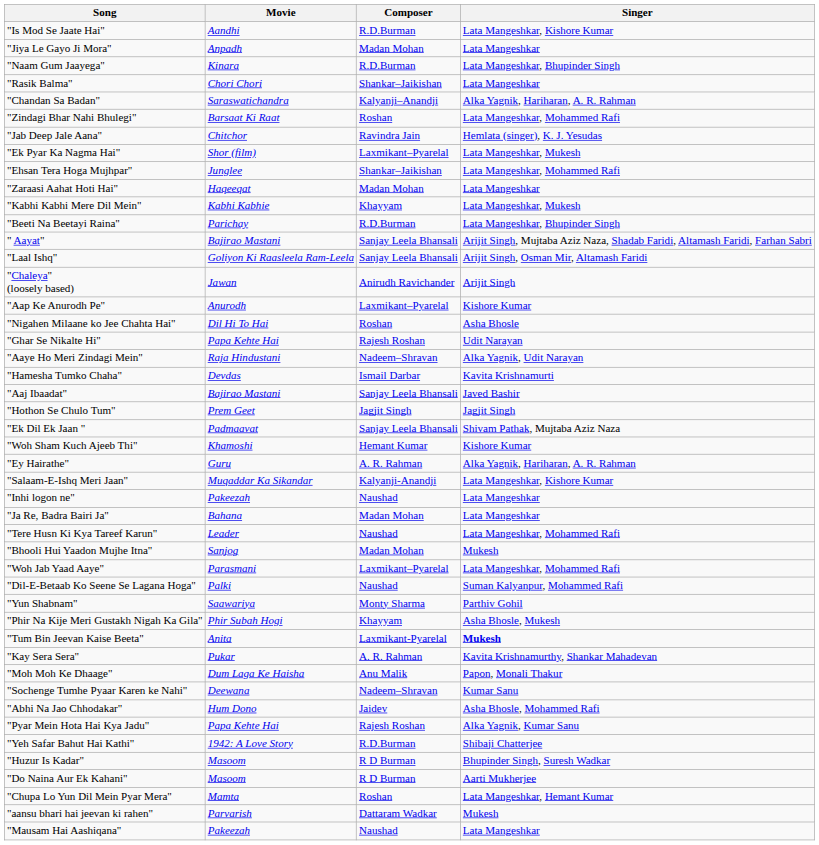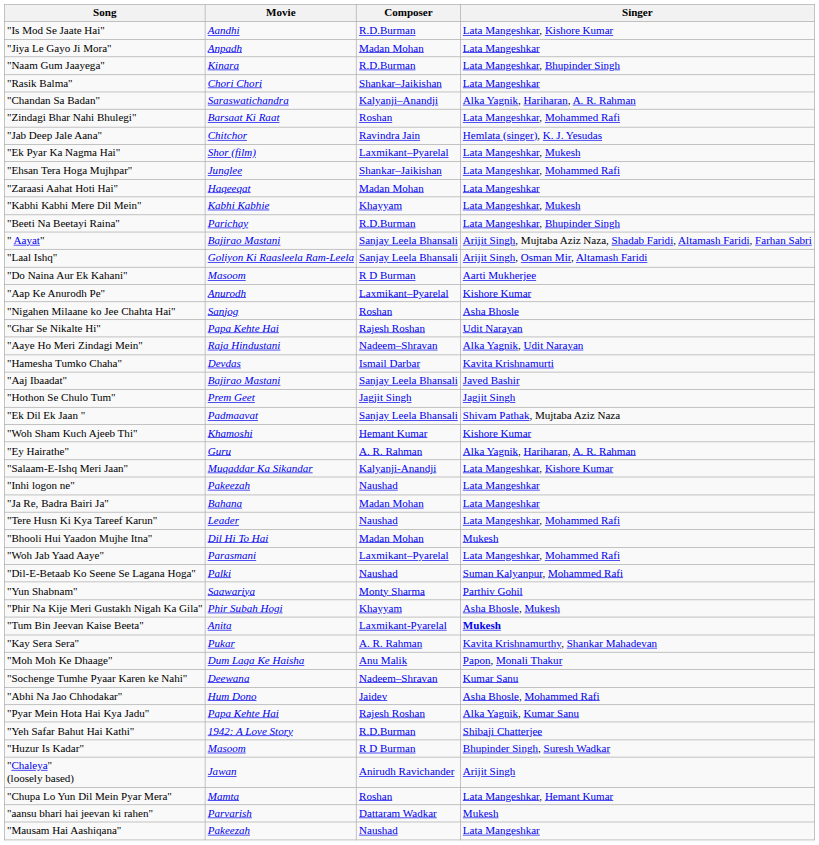 <table class="wikitable">
 <tr>
 <th>Song</th>
 <th>Movie</th>
 <th>Composer</th>
 <th>Singer</th>
 </tr>
 <tr>
 <td>"Is Mod Se Jaate Hai"</td>
 <td><em><a href='#'>Aandhi</a></em></td>
 <td><a href='#'>R.D.Burman</a></td>
 <td><a href='#'>Lata Mangeshkar</a>, <a href='#'>Kishore Kumar</a></td>
 </tr>
 <tr>
 <td>"Jiya Le Gayo Ji Mora"</td>
 <td><em><a href='#'>Anpadh</a></em></td>
 <td><a href='#'>Madan Mohan</a></td>
 <td><a href='#'>Lata Mangeshkar</a></td>
 </tr>
 <tr>
 <td>"Naam Gum Jaayega"</td>
 <td><em> <a href='#'>Kinara</a></em></td>
 <td><a href='#'>R.D.Burman</a></td>
 <td><a href='#'>Lata Mangeshkar</a>, <a href='#'>Bhupinder Singh</a></td>
 </tr>
 <tr>
 <td>"Rasik Balma"</td>
 <td><em><a href='#'>Chori Chori</a></em></td>
 <td><a href='#'>Shankar–Jaikishan</a></td>
 <td><a href='#'>Lata Mangeshkar</a></td>
 </tr>
 <tr>
 <td>"Chandan Sa Badan"</td>
 <td><em> <a href='#'>Saraswatichandra</a></em></td>
 <td><a href='#'>Kalyanji–Anandji</a></td>
 <td><a href='#'>Alka Yagnik</a>, <a href='#'>Hariharan</a>, <a href='#'>A. R. Rahman</a></td>
 </tr>
 <tr>
 <td>"Zindagi Bhar Nahi Bhulegi"</td>
 <td><em><a href='#'>Barsaat Ki Raat</a></em></td>
 <td><a href='#'>Roshan</a></td>
 <td><a href='#'>Lata Mangeshkar</a>, <a href='#'>Mohammed Rafi</a></td>
 </tr>
 <tr>
 <td>"Jab Deep Jale Aana"</td>
 <td><em><a href='#'>Chitchor</a></em></td>
 <td><a href='#'>Ravindra Jain</a></td>
 <td><a href='#'>Hemlata (singer)</a>, <a href='#'>K. J. Yesudas</a></td>
 </tr>
 <tr>
 <td>"Ek Pyar Ka Nagma Hai"</td>
 <td><em><a href='#'>Shor (film)</a></em></td>
 <td><a href='#'>Laxmikant–Pyarelal</a></td>
 <td><a href='#'>Lata Mangeshkar</a>, <a href='#'>Mukesh</a></td>
 </tr>
 <tr>
 <td>"Ehsan Tera Hoga Mujhpar"</td>
 <td><em> <a href='#'>Junglee</a></em></td>
 <td><a href='#'>Shankar–Jaikishan</a></td>
 <td><a href='#'>Lata Mangeshkar</a>, <a href='#'>Mohammed Rafi</a></td>
 </tr>
 <tr>
 <td>"Zaraasi Aahat Hoti Hai"</td>
 <td><em> <a href='#'>Haqeeqat</a></em></td>
 <td><a href='#'>Madan Mohan</a></td>
 <td><a href='#'>Lata Mangeshkar</a></td>
 </tr>
 <tr>
 <td>"Kabhi Kabhi Mere Dil Mein"</td>
 <td><em><a href='#'>Kabhi Kabhie</a></em></td>
 <td><a href='#'>Khayyam</a></td>
 <td><a href='#'>Lata Mangeshkar</a>, <a href='#'>Mukesh</a></td>
 </tr>
 <tr>
 <td>"Beeti Na Beetayi Raina"</td>
 <td><em> <a href='#'>Parichay</a></em></td>
 <td><a href='#'>R.D.Burman</a></td>
 <td><a href='#'>Lata Mangeshkar</a>, <a href='#'>Bhupinder Singh</a></td>
 </tr>
 <tr>
 <td>" <a href='#'>Aayat</a>"</td>
 <td><em><a href='#'>Bajirao Mastani</a></em></td>
 <td><a href='#'>Sanjay Leela Bhansali</a></td>
 <td><a href='#'>Arijit Singh</a>, Mujtaba Aziz Naza, <a href='#'>Shadab Faridi</a>, <a href='#'>Altamash Faridi</a>, <a href='#'>Farhan Sabri</a></td>
 </tr>
 <tr>
 <td>"Laal Ishq"</td>
 <td><em><a href='#'>Goliyon Ki Raasleela Ram-Leela</a></em></td>
 <td><a href='#'>Sanjay Leela Bhansali</a></td>
 <td><a href='#'>Arijit Singh</a>, <a href='#'>Osman Mir</a>, <a href='#'>Altamash Faridi</a></td>
 </tr>
 <tr>
-<td>"<a href='#'>Chaleya</a>"<br>(loosely based)</td>
-<td><em><a href='#'>Jawan</a></em></td>
-<td><a href='#'>Anirudh Ravichander</a></td>
-<td><a href='#'>Arijit Singh</a></td>
+<td>"Do Naina Aur Ek Kahani"</td>
+<td><em><a href='#'>Masoom</a></em></td>
+<td><a href='#'>R D Burman</a></td>
+<td><a href='#'>Aarti Mukherjee</a></td>
 </tr>
 <tr>
 <td>"Aap Ke Anurodh Pe"</td>
 <td><em><a href='#'>Anurodh</a></em></td>
 <td><a href='#'>Laxmikant–Pyarelal</a></td>
 <td><a href='#'>Kishore Kumar</a></td>
 </tr>
 <tr>
 <td>"Nigahen Milaane ko Jee Chahta Hai"</td>
-<td><em> <a href='#'>Dil Hi To Hai</a></em></td>
+<td><em><a href='#'>Sanjog</a></em></td>
 <td><a href='#'>Roshan</a></td>
 <td><a href='#'>Asha Bhosle</a></td>
 </tr>
 <tr>
 <td>"Ghar Se Nikalte Hi"</td>
 <td><em><a href='#'>Papa Kehte Hai</a></em></td>
 <td><a href='#'>Rajesh Roshan</a></td>
 <td><a href='#'>Udit Narayan</a></td>
 </tr>
 <tr>
 <td>"Aaye Ho Meri Zindagi Mein"</td>
 <td><em><a href='#'>Raja Hindustani</a></em></td>
 <td><a href='#'>Nadeem–Shravan</a></td>
 <td><a href='#'>Alka Yagnik</a>, <a href='#'>Udit Narayan</a></td>
 </tr>
 <tr>
 <td>"Hamesha Tumko Chaha"</td>
 <td><em> <a href='#'>Devdas</a></em></td>
 <td><a href='#'>Ismail Darbar</a></td>
 <td><a href='#'>Kavita Krishnamurti</a></td>
 </tr>
 <tr>
 <td>"Aaj Ibaadat"</td>
 <td><em><a href='#'>Bajirao Mastani</a></em></td>
 <td><a href='#'>Sanjay Leela Bhansali</a></td>
 <td><a href='#'>Javed Bashir</a></td>
 </tr>
 <tr>
 <td>"Hothon Se Chulo Tum"</td>
 <td><em><a href='#'>Prem Geet</a></em></td>
 <td><a href='#'>Jagjit Singh</a></td>
 <td><a href='#'>Jagjit Singh</a></td>
 </tr>
 <tr>
 <td>"Ek Dil Ek Jaan "</td>
 <td><em><a href='#'>Padmaavat</a></em></td>
 <td><a href='#'>Sanjay Leela Bhansali</a></td>
 <td><a href='#'>Shivam Pathak</a>, Mujtaba Aziz Naza</td>
 </tr>
 <tr>
 <td>"Woh Sham Kuch Ajeeb Thi"</td>
 <td><em><a href='#'>Khamoshi</a></em></td>
 <td><a href='#'>Hemant Kumar</a></td>
 <td><a href='#'>Kishore Kumar</a></td>
 </tr>
 <tr>
 <td>"Ey Hairathe"</td>
 <td><em><a href='#'>Guru</a></em></td>
 <td><a href='#'>A. R. Rahman</a></td>
 <td><a href='#'>Alka Yagnik</a>, <a href='#'>Hariharan</a>, <a href='#'>A. R. Rahman</a></td>
 </tr>
 <tr>
 <td>"Salaam-E-Ishq Meri Jaan"</td>
 <td><em><a href='#'>Muqaddar Ka Sikandar</a></em></td>
 <td><a href='#'>Kalyanji-Anandji</a></td>
 <td><a href='#'>Lata Mangeshkar</a>, <a href='#'>Kishore Kumar</a></td>
 </tr>
 <tr>
 <td>"Inhi logon ne"</td>
 <td><em><a href='#'>Pakeezah</a></em></td>
 <td><a href='#'>Naushad</a></td>
 <td><a href='#'>Lata Mangeshkar</a></td>
 </tr>
 <tr>
 <td>"Ja Re, Badra Bairi Ja"</td>
 <td><em><a href='#'>Bahana</a></em></td>
 <td><a href='#'>Madan Mohan</a></td>
 <td><a href='#'>Lata Mangeshkar</a></td>
 </tr>
 <tr>
 <td>"Tere Husn Ki Kya Tareef Karun"</td>
 <td><em><a href='#'>Leader</a></em></td>
 <td><a href='#'>Naushad</a></td>
 <td><a href='#'>Lata Mangeshkar</a>, <a href='#'>Mohammed Rafi</a></td>
 </tr>
 <tr>
 <td>"Bhooli Hui Yaadon Mujhe Itna"</td>
-<td><em><a href='#'>Sanjog</a></em></td>
+<td><em> <a href='#'>Dil Hi To Hai</a></em></td>
 <td><a href='#'>Madan Mohan</a></td>
 <td><a href='#'>Mukesh</a></td>
 </tr>
 <tr>
 <td>"Woh Jab Yaad Aaye"</td>
 <td><em><a href='#'>Parasmani</a></em></td>
 <td><a href='#'>Laxmikant–Pyarelal</a></td>
 <td><a href='#'>Lata Mangeshkar</a>, <a href='#'>Mohammed Rafi</a></td>
 </tr>
 <tr>
 <td>"Dil-E-Betaab Ko Seene Se Lagana Hoga"</td>
 <td><em><a href='#'>Palki</a></em></td>
 <td><a href='#'>Naushad</a></td>
 <td><a href='#'>Suman Kalyanpur</a>, <a href='#'>Mohammed Rafi</a></td>
 </tr>
 <tr>
 <td>"Yun Shabnam"</td>
 <td><em><a href='#'>Saawariya</a></em></td>
 <td><a href='#'>Monty Sharma</a></td>
 <td><a href='#'>Parthiv Gohil</a></td>
 </tr>
 <tr>
 <td>"Phir Na Kije Meri Gustakh Nigah Ka Gila"</td>
 <td><em><a href='#'>Phir Subah Hogi</a></em></td>
 <td><a href='#'>Khayyam</a></td>
 <td><a href='#'>Asha Bhosle</a>, <a href='#'>Mukesh</a></td>
 </tr>
 <tr>
 <td>"Tum Bin Jeevan Kaise Beeta"</td>
 <td><em><a href='#'>Anita</a></em></td>
 <td><a href='#'>Laxmikant-Pyarelal</a></td>
 <td><strong><a href='#'>Mukesh</a></strong></td>
 </tr>
 <tr>
 <td>"Kay Sera Sera"</td>
 <td><em><a href='#'>Pukar</a></em></td>
 <td><a href='#'>A. R. Rahman</a></td>
 <td><a href='#'>Kavita Krishnamurthy</a>, <a href='#'>Shankar Mahadevan</a></td>
 </tr>
 <tr>
 <td>"Moh Moh Ke Dhaage"</td>
 <td><em><a href='#'>Dum Laga Ke Haisha</a></em></td>
 <td><a href='#'>Anu Malik</a></td>
 <td><a href='#'>Papon</a>, <a href='#'>Monali Thakur</a></td>
 </tr>
 <tr>
 <td>"Sochenge Tumhe Pyaar Karen ke Nahi"</td>
 <td><em><a href='#'>Deewana</a></em></td>
 <td><a href='#'>Nadeem–Shravan</a></td>
 <td><a href='#'>Kumar Sanu</a></td>
 </tr>
 <tr>
 <td>"Abhi Na Jao Chhodakar"</td>
 <td><em><a href='#'>Hum Dono</a></em></td>
 <td><a href='#'>Jaidev</a></td>
 <td><a href='#'>Asha Bhosle</a>, <a href='#'>Mohammed Rafi</a></td>
 </tr>
 <tr>
 <td>"Pyar Mein Hota Hai Kya Jadu"</td>
 <td><em><a href='#'>Papa Kehte Hai</a></em></td>
 <td><a href='#'>Rajesh Roshan</a></td>
 <td><a href='#'>Alka Yagnik</a>, <a href='#'>Kumar Sanu</a></td>
 </tr>
 <tr>
 <td>"Yeh Safar Bahut Hai Kathi"</td>
 <td><em><a href='#'>1942: A Love Story</a></em></td>
 <td><a href='#'>R.D.Burman</a></td>
 <td><a href='#'>Shibaji Chatterjee</a></td>
 </tr>
 <tr>
 <td>"Huzur Is Kadar"</td>
 <td><em><a href='#'>Masoom</a></em></td>
 <td><a href='#'>R D Burman</a></td>
 <td><a href='#'>Bhupinder Singh</a>, <a href='#'>Suresh Wadkar</a></td>
 </tr>
 <tr>
-<td>"Do Naina Aur Ek Kahani"</td>
-<td><em><a href='#'>Masoom</a></em></td>
-<td><a href='#'>R D Burman</a></td>
-<td><a href='#'>Aarti Mukherjee</a></td>
+<td>"<a href='#'>Chaleya</a>"<br>(loosely based)</td>
+<td><em><a href='#'>Jawan</a></em></td>
+<td><a href='#'>Anirudh Ravichander</a></td>
+<td><a href='#'>Arijit Singh</a></td>
 </tr>
 <tr>
 <td>"Chupa Lo Yun Dil Mein Pyar Mera"</td>
 <td><em><a href='#'>Mamta</a></em></td>
 <td><a href='#'>Roshan</a></td>
 <td><a href='#'>Lata Mangeshkar</a>, <a href='#'>Hemant Kumar</a></td>
 </tr>
 <tr>
 <td>"aansu bhari hai jeevan ki rahen"</td>
 <td><em><a href='#'>Parvarish</a></em></td>
 <td><a href='#'>Dattaram Wadkar</a></td>
 <td><a href='#'>Mukesh</a></td>
 </tr>
 <tr>
 <td>"Mausam Hai Aashiqana"</td>
 <td><em><a href='#'>Pakeezah</a></em></td>
 <td><a href='#'>Naushad</a></td>
 <td><a href='#'>Lata Mangeshkar</a></td>
 </tr>
 </table>
